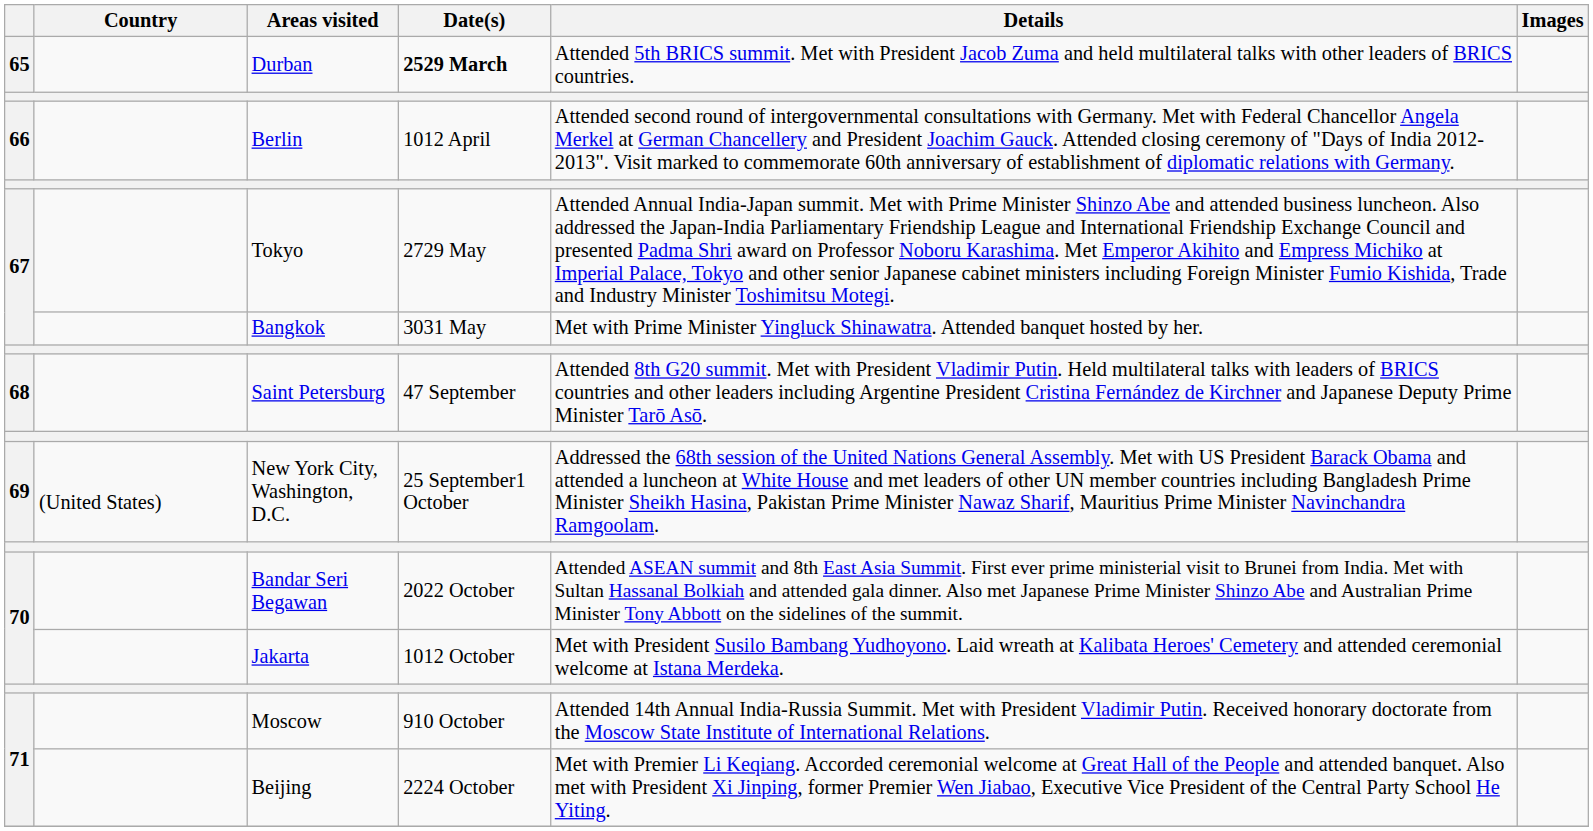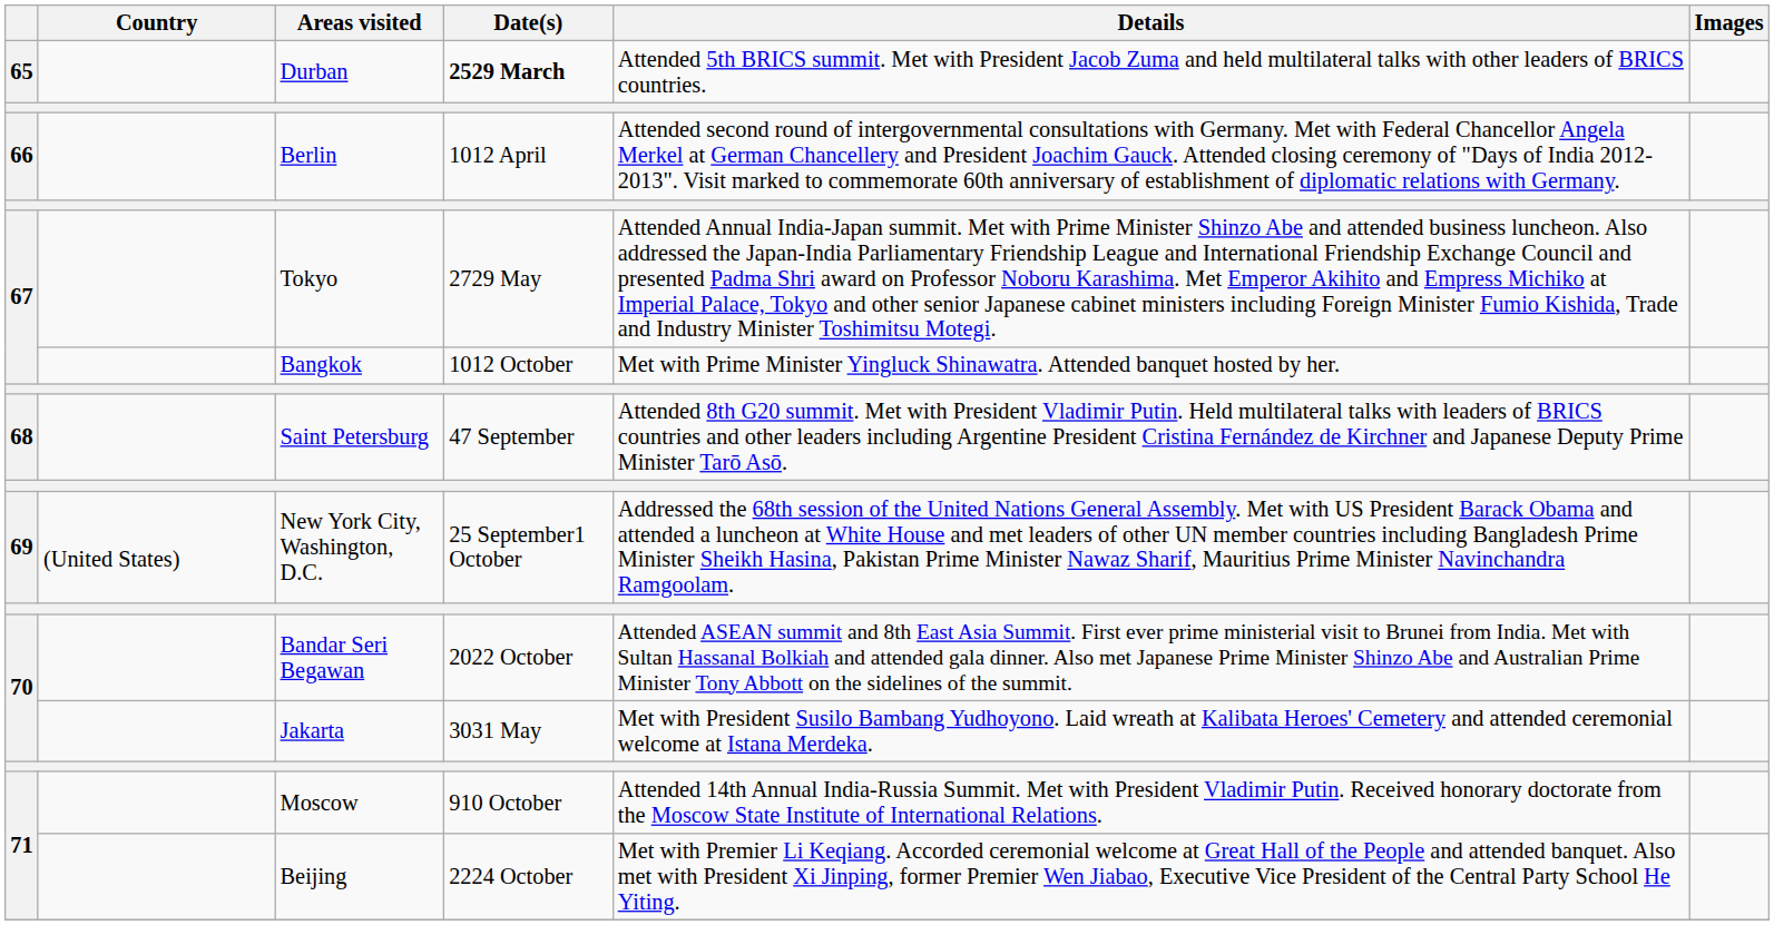 <table class="wikitable outercollapse sortable">
 <tr>
 <th></th>
 <th style="width:10em">Country</th>
 <th style="width:7em">Areas visited</th>
 <th style="width:7em">Date(s)</th>
 <th class="unsortable">Details</th>
 <th class="unsortable">Images</th>
 </tr>
 <tr>
 <th>65</th>
 <td></td>
 <td><a href='#'>Durban</a></td>
 <td><strong>2529 March</strong></td>
 <td>Attended <a href='#'>5th BRICS summit</a>. Met with President <a href='#'>Jacob Zuma</a> and held multilateral talks with other leaders of <a href='#'>BRICS</a> countries.</td>
 <td></td>
 </tr>
 <tr>
 <th colspan="6"></th>
 </tr>
 <tr>
 <th>66</th>
 <td></td>
 <td><a href='#'>Berlin</a></td>
 <td>1012 April</td>
 <td>Attended second round of intergovernmental consultations with Germany. Met with Federal Chancellor <a href='#'>Angela Merkel</a> at <a href='#'>German Chancellery</a> and President <a href='#'>Joachim Gauck</a>. Attended closing ceremony of "Days of India 2012-2013". Visit marked to commemorate 60th anniversary of establishment of <a href='#'>diplomatic relations with Germany</a>.</td>
 <td></td>
 </tr>
 <tr>
 <th colspan="6"></th>
 </tr>
 <tr>
 <th rowspan="2">67</th>
 <td></td>
 <td>Tokyo</td>
 <td>2729 May</td>
 <td>Attended Annual India-Japan summit. Met with Prime Minister <a href='#'>Shinzo Abe</a> and attended business luncheon. Also addressed the Japan-India Parliamentary Friendship League and International Friendship Exchange Council and presented <a href='#'>Padma Shri</a> award on Professor <a href='#'>Noboru Karashima</a>. Met <a href='#'>Emperor Akihito</a> and <a href='#'>Empress Michiko</a> at <a href='#'>Imperial Palace, Tokyo</a> and other senior Japanese cabinet ministers including Foreign Minister <a href='#'>Fumio Kishida</a>, Trade and Industry Minister <a href='#'>Toshimitsu Motegi</a>.</td>
 <td></td>
 </tr>
 <tr>
 <td></td>
 <td><a href='#'>Bangkok</a></td>
-<td>3031 May</td>
+<td>1012 October</td>
 <td>Met with Prime Minister <a href='#'>Yingluck Shinawatra</a>. Attended banquet hosted by her.</td>
 <td></td>
 </tr>
 <tr>
 <th colspan="6"></th>
 </tr>
 <tr>
 <th>68</th>
 <td></td>
 <td><a href='#'>Saint Petersburg</a></td>
 <td>47 September</td>
 <td>Attended <a href='#'>8th G20 summit</a>. Met with President <a href='#'>Vladimir Putin</a>. Held multilateral talks with leaders of <a href='#'>BRICS</a> countries and other leaders including Argentine President <a href='#'>Cristina Fernández de Kirchner</a> and Japanese Deputy Prime Minister <a href='#'>Tarō Asō</a>.</td>
 <td></td>
 </tr>
 <tr>
 <th colspan="6"></th>
 </tr>
 <tr>
 <th>69</th>
 <td><br>(United States)</td>
 <td>New York City,<br>Washington, D.C.</td>
 <td>25 September1 October</td>
 <td>Addressed the <a href='#'>68th session of the United Nations General Assembly</a>. Met with US President <a href='#'>Barack Obama</a> and attended a luncheon at <a href='#'>White House</a> and met leaders of other UN member countries including Bangladesh Prime Minister <a href='#'>Sheikh Hasina</a>, Pakistan Prime Minister <a href='#'>Nawaz Sharif</a>, Mauritius Prime Minister <a href='#'>Navinchandra Ramgoolam</a>.</td>
 <td></td>
 </tr>
 <tr>
 <th colspan="6"></th>
 </tr>
 <tr>
 <th rowspan="2">70</th>
 <td></td>
 <td><a href='#'>Bandar Seri Begawan</a></td>
 <td>2022 October</td>
 <td style="font-size:95%">Attended <a href='#'>ASEAN summit</a> and 8th <a href='#'>East Asia Summit</a>. First ever prime ministerial visit to Brunei from India. Met with Sultan <a href='#'>Hassanal Bolkiah</a> and attended gala dinner. Also met Japanese Prime Minister <a href='#'>Shinzo Abe</a> and Australian Prime Minister <a href='#'>Tony Abbott</a> on the sidelines of the summit.</td>
 <td></td>
 </tr>
 <tr>
 <td></td>
 <td><a href='#'>Jakarta</a></td>
-<td>1012 October</td>
+<td>3031 May</td>
 <td>Met with President <a href='#'>Susilo Bambang Yudhoyono</a>. Laid wreath at <a href='#'>Kalibata Heroes' Cemetery</a> and attended ceremonial welcome at <a href='#'>Istana Merdeka</a>.</td>
 <td></td>
 </tr>
 <tr>
 <th colspan="6"></th>
 </tr>
 <tr>
 <th rowspan="2">71</th>
 <td></td>
 <td>Moscow</td>
 <td>910 October</td>
 <td>Attended 14th Annual India-Russia Summit. Met with President <a href='#'>Vladimir Putin</a>. Received honorary doctorate from the <a href='#'>Moscow State Institute of International Relations</a>.</td>
 <td></td>
 </tr>
 <tr>
 <td></td>
 <td>Beijing</td>
 <td>2224 October</td>
 <td>Met with Premier <a href='#'>Li Keqiang</a>. Accorded ceremonial welcome at <a href='#'>Great Hall of the People</a> and attended banquet. Also met with President <a href='#'>Xi Jinping</a>, former Premier <a href='#'>Wen Jiabao</a>, Executive Vice President of the Central Party School <a href='#'>He Yiting</a>.</td>
 <td></td>
 </tr>
 <tr>
 </tr>
 </table>
